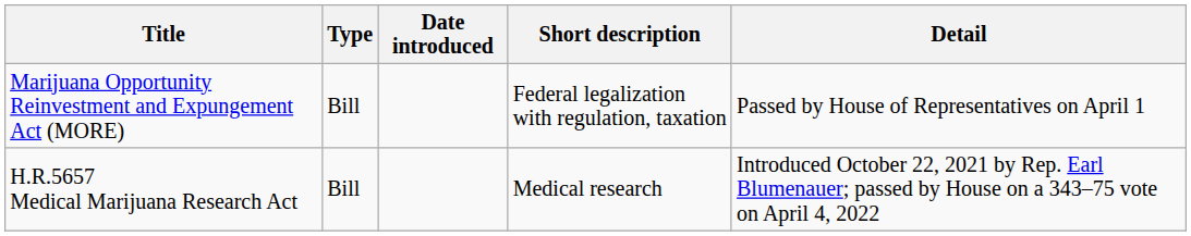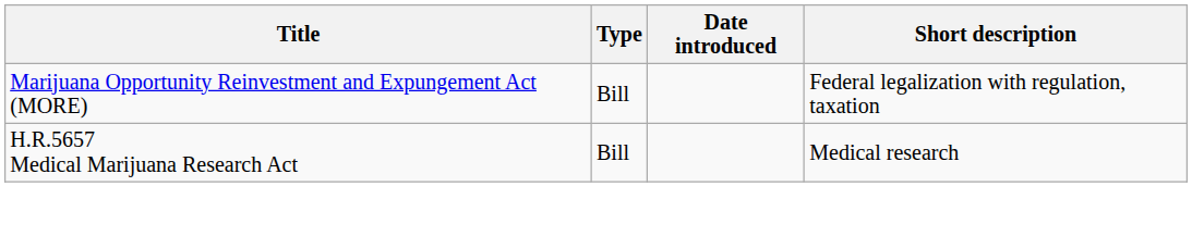 <table class="wikitable sortable">
 <tr>
 <th scope="col">Title</th>
 <th scope="col">Type</th>
 <th scope="col">Date introduced</th>
 <th scope="col">Short description</th>
-<th scope="col" class="unsortable">Detail</th>
 </tr>
 <tr>
 <td><a href='#'>Marijuana Opportunity Reinvestment and Expungement Act</a> (MORE)</td>
 <td>Bill</td>
 <td></td>
 <td>Federal legalization with regulation, taxation</td>
-<td>Passed by House of Representatives on April 1</td>
 </tr>
 <tr>
 <td>H.R.5657<br>Medical Marijuana Research Act</td>
 <td>Bill</td>
 <td></td>
 <td>Medical research</td>
-<td>Introduced October 22, 2021 by Rep. <a href='#'>Earl Blumenauer</a>; passed by House on a 343–75 vote on April 4, 2022</td>
 </tr>
 </table>
